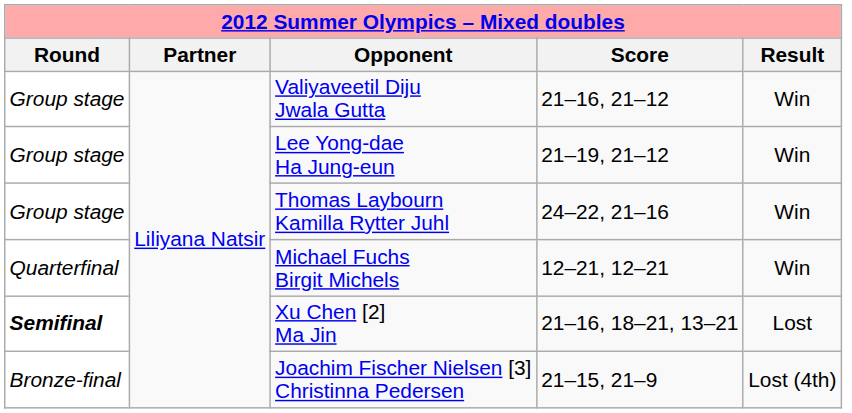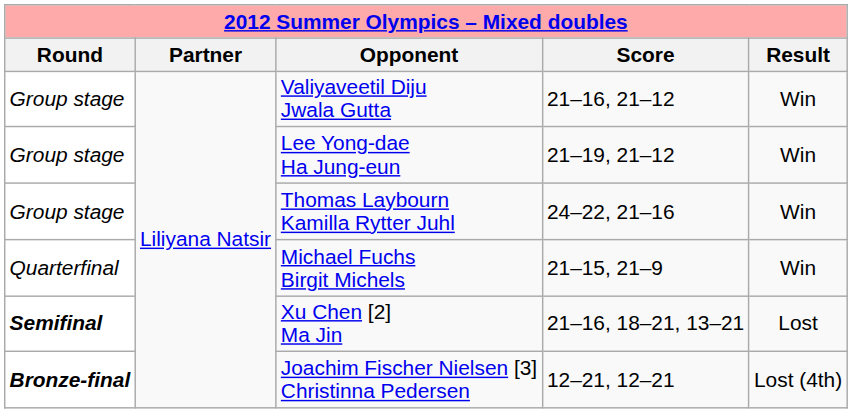 <table class="wikitable" style="font-size: 90%; text-align: center">
 <tr>
 <th colspan=5 style="background:#FFAAAA;"><a href='#'>2012 Summer Olympics – Mixed doubles</a></th>
 </tr>
 <tr>
 <th>Round</th>
 <th>Partner</th>
 <th>Opponent</th>
 <th>Score</th>
 <th>Result</th>
 </tr>
 <tr>
 <td style="text-align:left; background:white"><em>Group stage</em></td>
 <td align="left" rowspan="6"> <a href='#'>Liliyana Natsir</a></td>
 <td align="left"> <a href='#'>Valiyaveetil Diju</a> <br>  <a href='#'>Jwala Gutta</a></td>
 <td align="left">21–16, 21–12</td>
 <td align="center">Win</td>
 </tr>
 <tr>
 <td style="text-align:left; background:white"><em>Group stage</em></td>
 <td align="left"> <a href='#'>Lee Yong-dae</a> <br>  <a href='#'>Ha Jung-eun</a></td>
 <td align="left">21–19, 21–12</td>
 <td align="center">Win</td>
 </tr>
 <tr>
 <td style="text-align:left; background:white"><em>Group stage</em></td>
 <td align="left"> <a href='#'>Thomas Laybourn</a> <br>  <a href='#'>Kamilla Rytter Juhl</a></td>
 <td align="left">24–22, 21–16</td>
 <td align="center">Win</td>
 </tr>
 <tr>
 <td style="text-align:left; background:white"><em>Quarterfinal</em></td>
 <td align="left"> <a href='#'>Michael Fuchs</a> <br>  <a href='#'>Birgit Michels</a></td>
-<td align="left">12–21, 12–21</td>
+<td align="left">21–15, 21–9</td>
 <td align="center">Win</td>
 </tr>
 <tr>
 <td style="text-align:left; background:white"><strong><em>Semifinal</em></strong></td>
 <td align="left"> <a href='#'>Xu Chen</a> [2] <br>  <a href='#'>Ma Jin</a></td>
 <td align="left">21–16, 18–21, 13–21</td>
 <td align="center">Lost</td>
 </tr>
 <tr>
-<td style="text-align:left; background:white"><em>Bronze-final</em></td>
+<td style="text-align:left; background:white"><strong><em>Bronze-final</em></strong></td>
 <td align="left"> <a href='#'>Joachim Fischer Nielsen</a> [3] <br>  <a href='#'>Christinna Pedersen</a></td>
-<td align="left">21–15, 21–9</td>
+<td align="left">12–21, 12–21</td>
 <td align="center">Lost (4th)</td>
 </tr>
 </table>
